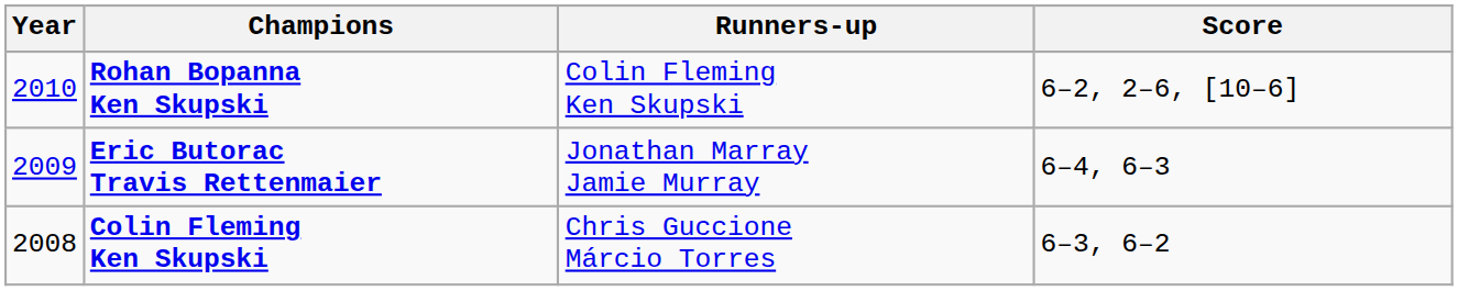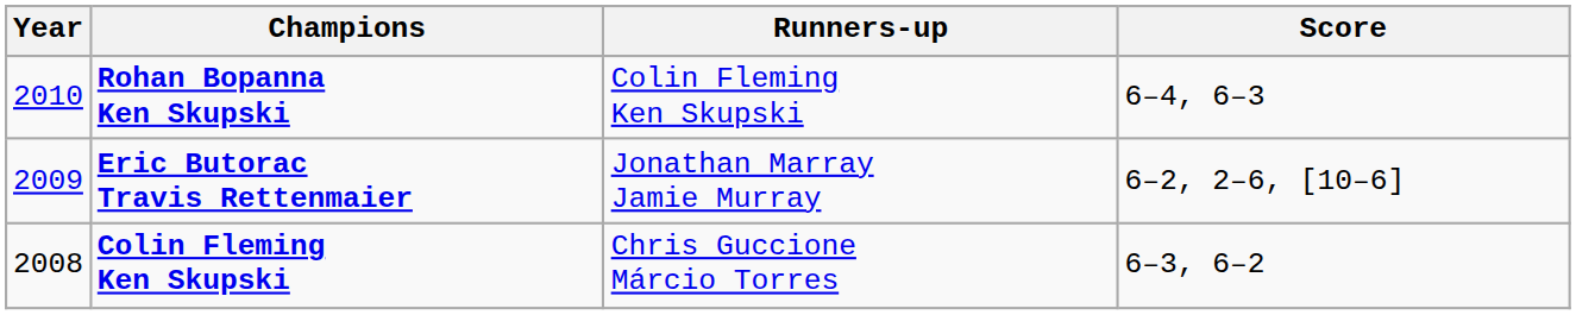 <table class="wikitable" style="font-size:90%">
 <tr>
 <th>Year</th>
 <th width="200">Champions</th>
 <th width="200">Runners-up</th>
 <th width="175">Score</th>
 </tr>
 <tr>
 <td><a href='#'>2010</a></td>
 <td> <strong><a href='#'>Rohan Bopanna</a></strong><br> <strong><a href='#'>Ken Skupski</a></strong></td>
 <td> <a href='#'>Colin Fleming</a><br> <a href='#'>Ken Skupski</a></td>
-<td>6–2, 2–6, [10–6]</td>
+<td>6–4, 6–3</td>
 </tr>
 <tr>
 <td><a href='#'>2009</a></td>
 <td> <strong><a href='#'>Eric Butorac</a></strong><br> <strong><a href='#'>Travis Rettenmaier</a></strong></td>
 <td> <a href='#'>Jonathan Marray</a><br> <a href='#'>Jamie Murray</a></td>
-<td>6–4, 6–3</td>
+<td>6–2, 2–6, [10–6]</td>
 </tr>
 <tr>
 <td>2008</td>
 <td> <strong><a href='#'>Colin Fleming</a></strong><br> <strong><a href='#'>Ken Skupski</a></strong></td>
 <td> <a href='#'>Chris Guccione</a><br> <a href='#'>Márcio Torres</a></td>
 <td>6–3, 6–2</td>
 </tr>
 </table>
